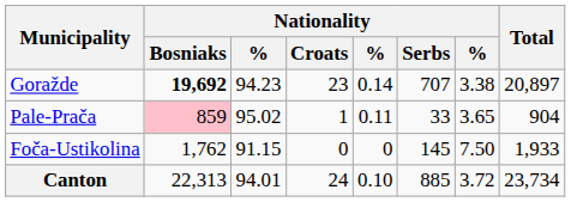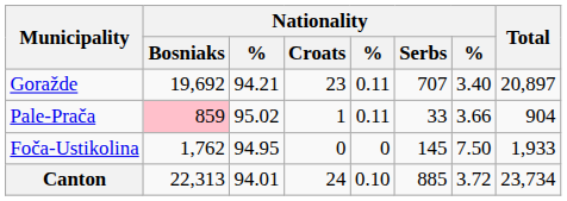 <table class="wikitable" style="text-align:right;">
 <tr>
 <th rowspan="2">Municipality</th>
 <th colspan="6">Nationality</th>
 <th rowspan="2">Total</th>
 </tr>
 <tr>
 <th>Bosniaks</th>
 <th>%</th>
 <th>Croats</th>
 <th>%</th>
 <th>Serbs</th>
 <th>%</th>
 </tr>
 <tr>
 <td style="text-align:left;"><a href='#'>Goražde</a></td>
-<td><strong>19,692</strong></td>
-<td>94.23</td>
+<td>19,692</td>
+<td>94.21</td>
 <td>23</td>
-<td>0.14</td>
+<td>0.11</td>
 <td>707</td>
-<td>3.38</td>
+<td>3.40</td>
 <td>20,897</td>
 </tr>
 <tr>
 <td style="text-align:left;"><a href='#'>Pale-Prača</a></td>
 <td style="background: pink;">859</td>
 <td>95.02</td>
 <td>1</td>
 <td>0.11</td>
 <td>33</td>
-<td>3.65</td>
+<td>3.66</td>
 <td>904</td>
 </tr>
 <tr>
 <td style="text-align:left;"><a href='#'>Foča-Ustikolina</a></td>
 <td>1,762</td>
-<td>91.15</td>
+<td>94.95</td>
 <td>0</td>
 <td>0</td>
 <td>145</td>
 <td>7.50</td>
 <td>1,933</td>
 </tr>
 <tr>
 <th>Canton</th>
 <td>22,313</td>
 <td>94.01</td>
 <td>24</td>
 <td>0.10</td>
 <td>885</td>
 <td>3.72</td>
 <td>23,734</td>
 </tr>
 </table>
